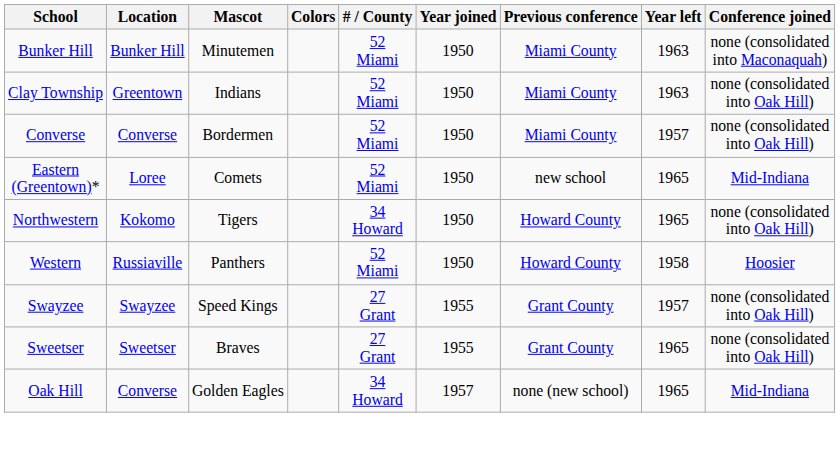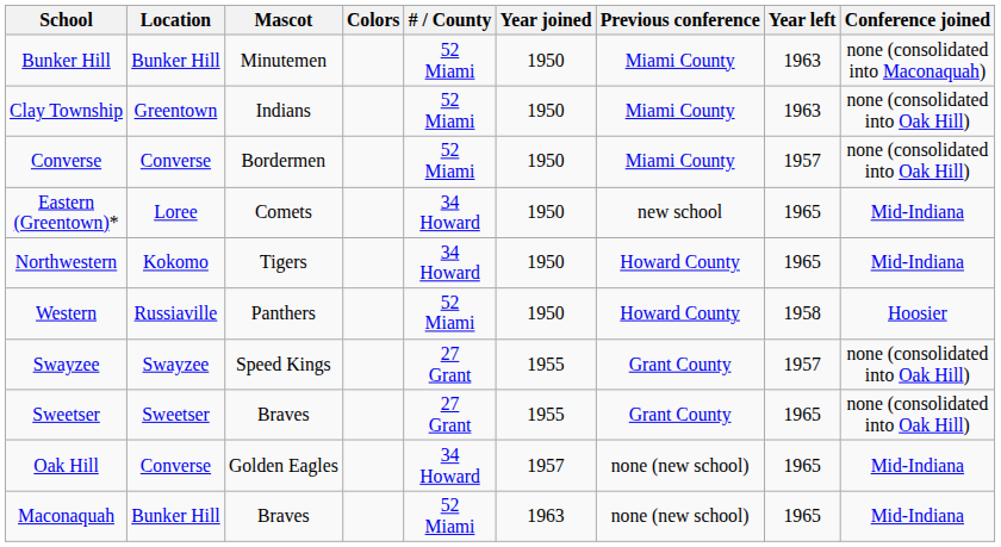 <table class="wikitable" style="text-align:center;">
 <tr>
 <th>School</th>
 <th>Location</th>
 <th>Mascot</th>
 <th>Colors</th>
 <th># / County</th>
 <th>Year joined</th>
 <th>Previous conference</th>
 <th>Year left</th>
 <th>Conference joined</th>
 </tr>
 <tr>
 <td><a href='#'>Bunker Hill</a></td>
 <td><a href='#'>Bunker Hill</a></td>
 <td>Minutemen</td>
 <td> </td>
 <td><a href='#'>52 <br> Miami</a></td>
 <td>1950</td>
 <td><a href='#'>Miami County</a></td>
 <td>1963</td>
 <td>none (consolidated <br> into <a href='#'>Maconaquah</a>)</td>
 </tr>
 <tr>
 <td><a href='#'>Clay Township</a></td>
 <td><a href='#'>Greentown</a></td>
 <td>Indians</td>
 <td> </td>
 <td><a href='#'>52 <br> Miami</a></td>
 <td>1950</td>
 <td><a href='#'>Miami County</a></td>
 <td>1963</td>
 <td>none (consolidated <br> into <a href='#'>Oak Hill</a>)</td>
 </tr>
 <tr>
 <td><a href='#'>Converse</a></td>
 <td><a href='#'>Converse</a></td>
 <td>Bordermen</td>
 <td> </td>
 <td><a href='#'>52 <br> Miami</a></td>
 <td>1950</td>
 <td><a href='#'>Miami County</a></td>
 <td>1957</td>
 <td>none (consolidated <br> into <a href='#'>Oak Hill</a>)</td>
 </tr>
 <tr>
 <td><a href='#'>Eastern <br> (Greentown)</a>*</td>
 <td><a href='#'>Loree</a></td>
 <td>Comets</td>
 <td> </td>
-<td><a href='#'>52 <br> Miami</a></td>
+<td><a href='#'>34 <br> Howard</a></td>
 <td>1950</td>
 <td>new school</td>
 <td>1965</td>
 <td><a href='#'>Mid-Indiana</a></td>
 </tr>
 <tr>
 <td><a href='#'>Northwestern</a></td>
 <td><a href='#'>Kokomo</a></td>
 <td>Tigers</td>
 <td> </td>
 <td><a href='#'>34 <br> Howard</a></td>
 <td>1950</td>
 <td><a href='#'>Howard County</a></td>
 <td>1965</td>
-<td>none (consolidated <br> into <a href='#'>Oak Hill</a>)</td>
+<td><a href='#'>Mid-Indiana</a></td>
 </tr>
 <tr>
 <td><a href='#'>Western</a></td>
 <td><a href='#'>Russiaville</a></td>
 <td>Panthers</td>
 <td> </td>
 <td><a href='#'>52 <br> Miami</a></td>
 <td>1950</td>
 <td><a href='#'>Howard County</a></td>
 <td>1958</td>
 <td><a href='#'>Hoosier</a></td>
 </tr>
 <tr>
 <td><a href='#'>Swayzee</a></td>
 <td><a href='#'>Swayzee</a></td>
 <td>Speed Kings</td>
 <td> </td>
 <td><a href='#'>27 <br> Grant</a></td>
 <td>1955</td>
 <td><a href='#'>Grant County</a></td>
 <td>1957</td>
 <td>none (consolidated <br> into <a href='#'>Oak Hill</a>)</td>
 </tr>
 <tr>
 <td><a href='#'>Sweetser</a></td>
 <td><a href='#'>Sweetser</a></td>
 <td>Braves</td>
 <td> </td>
 <td><a href='#'>27 <br> Grant</a></td>
 <td>1955</td>
 <td><a href='#'>Grant County</a></td>
 <td>1965</td>
 <td>none (consolidated <br> into <a href='#'>Oak Hill</a>)</td>
 </tr>
 <tr>
 <td><a href='#'>Oak Hill</a></td>
 <td><a href='#'>Converse</a></td>
 <td>Golden Eagles</td>
 <td>  </td>
 <td><a href='#'>34 <br> Howard</a></td>
 <td>1957</td>
 <td>none (new school)</td>
 <td>1965</td>
 <td><a href='#'>Mid-Indiana</a></td>
 </tr>
+<tr>
+<td><a href='#'>Maconaquah</a></td>
+<td><a href='#'>Bunker Hill</a></td>
+<td>Braves</td>
+<td> </td>
+<td><a href='#'>52 <br> Miami</a></td>
+<td>1963</td>
+<td>none (new school)</td>
+<td>1965</td>
+<td><a href='#'>Mid-Indiana</a></td>
+</tr>
 </table>
